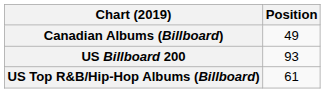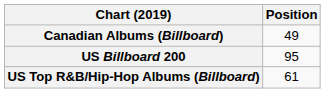 <table class="wikitable sortable plainrowheaders" style="text-align:center">
 <tr>
 <th scope="col">Chart (2019)</th>
 <th scope="col">Position</th>
 </tr>
 <tr>
 <th scope="row">Canadian Albums (<em>Billboard</em>)</th>
 <td>49</td>
 </tr>
 <tr>
 <th scope="row">US <em>Billboard</em> 200</th>
-<td>93</td>
+<td>95</td>
 </tr>
 <tr>
 <th scope="row">US Top R&B/Hip-Hop Albums (<em>Billboard</em>)</th>
 <td>61</td>
 </tr>
 </table>
